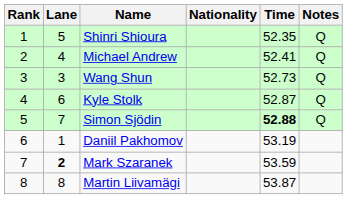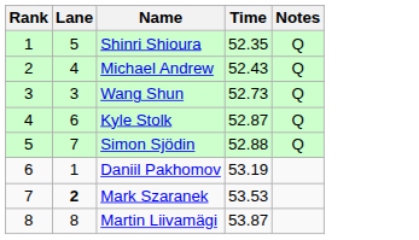 <table class="wikitable sortable" style="text-align:center">
 <tr>
 <th>Rank</th>
 <th>Lane</th>
 <th>Name</th>
-<th>Nationality</th>
 <th>Time</th>
 <th>Notes</th>
 </tr>
 <tr bgcolor=ccffcc>
 <td>1</td>
 <td>5</td>
 <td align=left><a href='#'>Shinri Shioura</a></td>
-<td align=left></td>
 <td>52.35</td>
 <td>Q</td>
 </tr>
 <tr bgcolor=ccffcc>
 <td>2</td>
 <td>4</td>
 <td align=left><a href='#'>Michael Andrew</a></td>
-<td align=left></td>
-<td>52.41</td>
+<td>52.43</td>
 <td>Q</td>
 </tr>
 <tr bgcolor=ccffcc>
 <td>3</td>
 <td>3</td>
 <td align=left><a href='#'>Wang Shun</a></td>
-<td align=left></td>
 <td>52.73</td>
 <td>Q</td>
 </tr>
 <tr bgcolor=ccffcc>
 <td>4</td>
 <td>6</td>
 <td align=left><a href='#'>Kyle Stolk</a></td>
-<td align=left></td>
 <td>52.87</td>
 <td>Q</td>
 </tr>
 <tr bgcolor=ccffcc>
 <td>5</td>
 <td>7</td>
 <td align=left><a href='#'>Simon Sjödin</a></td>
-<td align=left></td>
-<td><strong>52.88</strong></td>
+<td>52.88</td>
 <td>Q</td>
 </tr>
 <tr>
 <td>6</td>
 <td>1</td>
 <td align=left><a href='#'>Daniil Pakhomov</a></td>
-<td align=left></td>
 <td>53.19</td>
 <td></td>
 </tr>
 <tr>
 <td>7</td>
 <td><strong>2</strong></td>
 <td align=left><a href='#'>Mark Szaranek</a></td>
-<td align=left></td>
-<td>53.59</td>
+<td>53.53</td>
 <td></td>
 </tr>
 <tr>
 <td>8</td>
 <td>8</td>
 <td align=left><a href='#'>Martin Liivamägi</a></td>
-<td align=left></td>
 <td>53.87</td>
 <td></td>
 </tr>
 </table>
